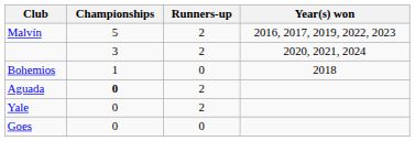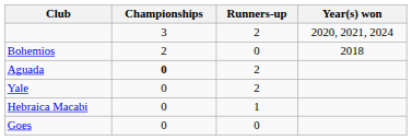 <table class="wikitable sortable"  style="text-align:left" width="550px">
 <tr>
 <th>Club</th>
 <th>Championships</th>
 <th>Runners-up</th>
 <th>Year(s) won</th>
-</tr>
-<tr align=left>
-<td><a href='#'>Malvín</a></td>
-<td align=center>5</td>
-<td align=center>2</td>
-<td align=center>2016, 2017, 2019, 2022, 2023</td>
 </tr>
 <tr align="left">
 <td></td>
 <td align="center">3</td>
 <td align="center">2</td>
 <td align="center">2020, 2021, 2024</td>
 </tr>
 <tr align=left>
 <td><a href='#'>Bohemios</a></td>
-<td align=center>1</td>
+<td align=center>2</td>
 <td align=center>0</td>
 <td align=center>2018</td>
 </tr>
 <tr align=left>
 <td><a href='#'>Aguada</a></td>
 <td align=center><strong>0</strong></td>
 <td align=center>2</td>
 <td align=center></td>
 </tr>
 <tr align=left>
 <td><a href='#'>Yale</a></td>
 <td align=center>0</td>
 <td align=center>2</td>
 <td align=center></td>
 </tr>
 <tr align=left>
+<td><a href='#'>Hebraica Macabi</a></td>
+<td align=center>0</td>
+<td align=center>1</td>
+<td align=center></td>
+</tr>
+<tr align=left>
 <td><a href='#'>Goes</a></td>
 <td align=center>0</td>
 <td align=center>0</td>
 <td align=center></td>
 </tr>
 </table>
